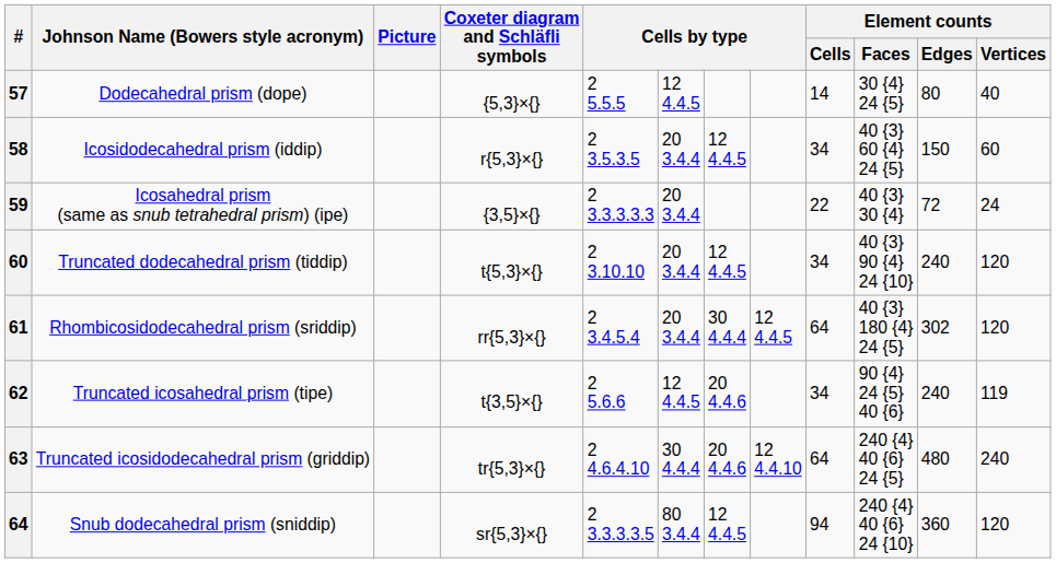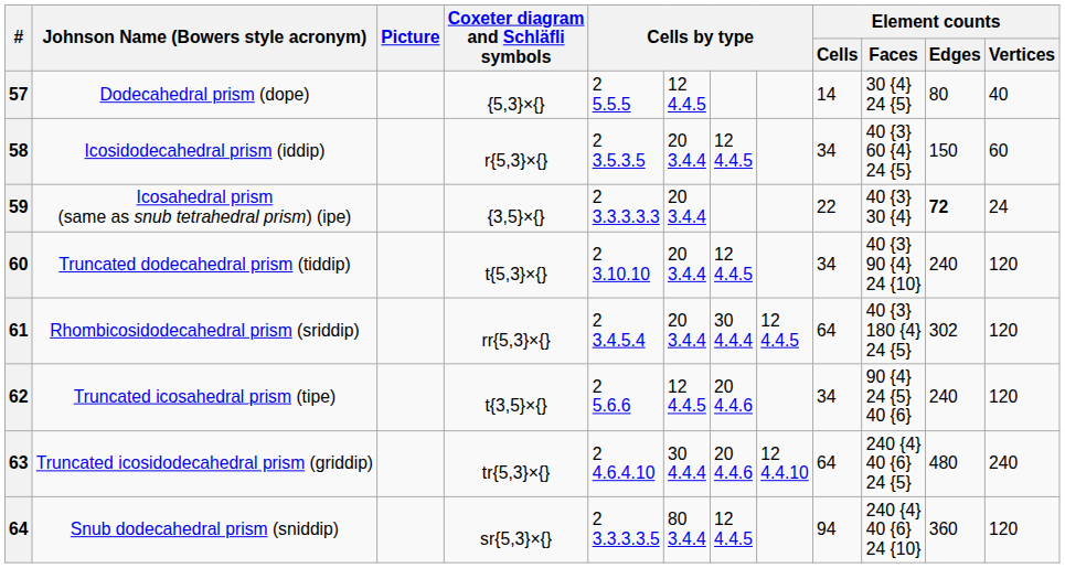 <table class="wikitable">
 <tr>
 <th rowspan=2>#</th>
 <th rowspan=2>Johnson Name (Bowers style acronym)</th>
 <th rowspan=2><a href='#'>Picture</a></th>
 <th rowspan=2><a href='#'>Coxeter diagram</a><br>and <a href='#'>Schläfli</a><br>symbols</th>
 <th rowspan=2 colspan=4>Cells by type</th>
 <th colspan=4>Element counts</th>
 </tr>
 <tr>
 <th>Cells</th>
 <th>Faces</th>
 <th>Edges</th>
 <th>Vertices</th>
 </tr>
 <tr>
 <th>57</th>
 <td align=center><a href='#'>Dodecahedral prism</a> (dope)</td>
 <td></td>
 <td align=center><br>{5,3}×{}</td>
 <td>2 <br><a href='#'>5.5.5</a></td>
 <td>12 <br><a href='#'>4.4.5</a></td>
 <td></td>
 <td></td>
 <td>14</td>
 <td>30 {4}<br>24 {5}</td>
 <td>80</td>
 <td>40</td>
 </tr>
 <tr>
 <th>58</th>
 <td align=center><a href='#'>Icosidodecahedral prism</a> (iddip)</td>
 <td></td>
 <td align=center><br>r{5,3}×{}</td>
 <td>2 <br><a href='#'>3.5.3.5</a></td>
 <td>20 <br><a href='#'>3.4.4</a></td>
 <td>12 <br><a href='#'>4.4.5</a></td>
 <td></td>
 <td>34</td>
 <td>40 {3}<br>60 {4}<br>24 {5}</td>
 <td>150</td>
 <td>60</td>
 </tr>
 <tr>
 <th>59</th>
 <td align=center><a href='#'>Icosahedral prism</a><br>(same as <em>snub tetrahedral prism</em>) (ipe)</td>
 <td></td>
 <td align=center><br>{3,5}×{}</td>
 <td>2 <br><a href='#'>3.3.3.3.3</a></td>
 <td>20 <br><a href='#'>3.4.4</a></td>
 <td></td>
 <td></td>
 <td>22</td>
 <td>40 {3}<br>30 {4}</td>
-<td>72</td>
+<td><strong>72</strong></td>
 <td>24</td>
 </tr>
 <tr>
 <th>60</th>
 <td align=center><a href='#'>Truncated dodecahedral prism</a> (tiddip)</td>
 <td></td>
 <td align=center><br>t{5,3}×{}</td>
 <td>2 <br><a href='#'>3.10.10</a></td>
 <td>20 <br><a href='#'>3.4.4</a></td>
 <td>12 <br><a href='#'>4.4.5</a></td>
 <td></td>
 <td>34</td>
 <td>40 {3}<br>90 {4}<br>24 {10}</td>
 <td>240</td>
 <td>120</td>
 </tr>
 <tr>
 <th>61</th>
 <td align=center><a href='#'>Rhombicosidodecahedral prism</a> (sriddip)</td>
 <td></td>
 <td align=center><br>rr{5,3}×{}</td>
 <td>2 <br><a href='#'>3.4.5.4</a></td>
 <td>20 <br><a href='#'>3.4.4</a></td>
 <td>30 <br><a href='#'>4.4.4</a></td>
 <td>12 <br><a href='#'>4.4.5</a></td>
 <td>64</td>
 <td>40 {3}<br>180 {4}<br>24 {5}</td>
 <td>302</td>
 <td>120</td>
 </tr>
 <tr>
 <th>62</th>
 <td align=center><a href='#'>Truncated icosahedral prism</a> (tipe)</td>
 <td></td>
 <td align=center><br>t{3,5}×{}</td>
 <td>2 <br><a href='#'>5.6.6</a></td>
 <td>12 <br><a href='#'>4.4.5</a></td>
 <td>20 <br><a href='#'>4.4.6</a></td>
 <td></td>
 <td>34</td>
 <td>90 {4}<br>24 {5}<br>40 {6}</td>
 <td>240</td>
-<td>119</td>
+<td>120</td>
 </tr>
 <tr>
 <th>63</th>
 <td align=center><a href='#'>Truncated icosidodecahedral prism</a> (griddip)</td>
 <td></td>
 <td align=center><br>tr{5,3}×{}</td>
 <td>2 <br><a href='#'>4.6.4.10</a></td>
 <td>30 <br><a href='#'>4.4.4</a></td>
 <td>20 <br><a href='#'>4.4.6</a></td>
 <td>12 <br><a href='#'>4.4.10</a></td>
 <td>64</td>
 <td>240 {4}<br>40 {6}<br>24 {5}</td>
 <td>480</td>
 <td>240</td>
 </tr>
 <tr>
 <th>64</th>
 <td align=center><a href='#'>Snub dodecahedral prism</a> (sniddip)</td>
 <td></td>
 <td align=center><br>sr{5,3}×{}</td>
 <td>2 <br><a href='#'>3.3.3.3.5</a></td>
 <td>80 <br><a href='#'>3.4.4</a></td>
 <td>12 <br><a href='#'>4.4.5</a></td>
 <td></td>
 <td>94</td>
 <td>240 {4}<br>40 {6}<br>24 {10}</td>
 <td>360</td>
 <td>120</td>
 </tr>
 </table>
